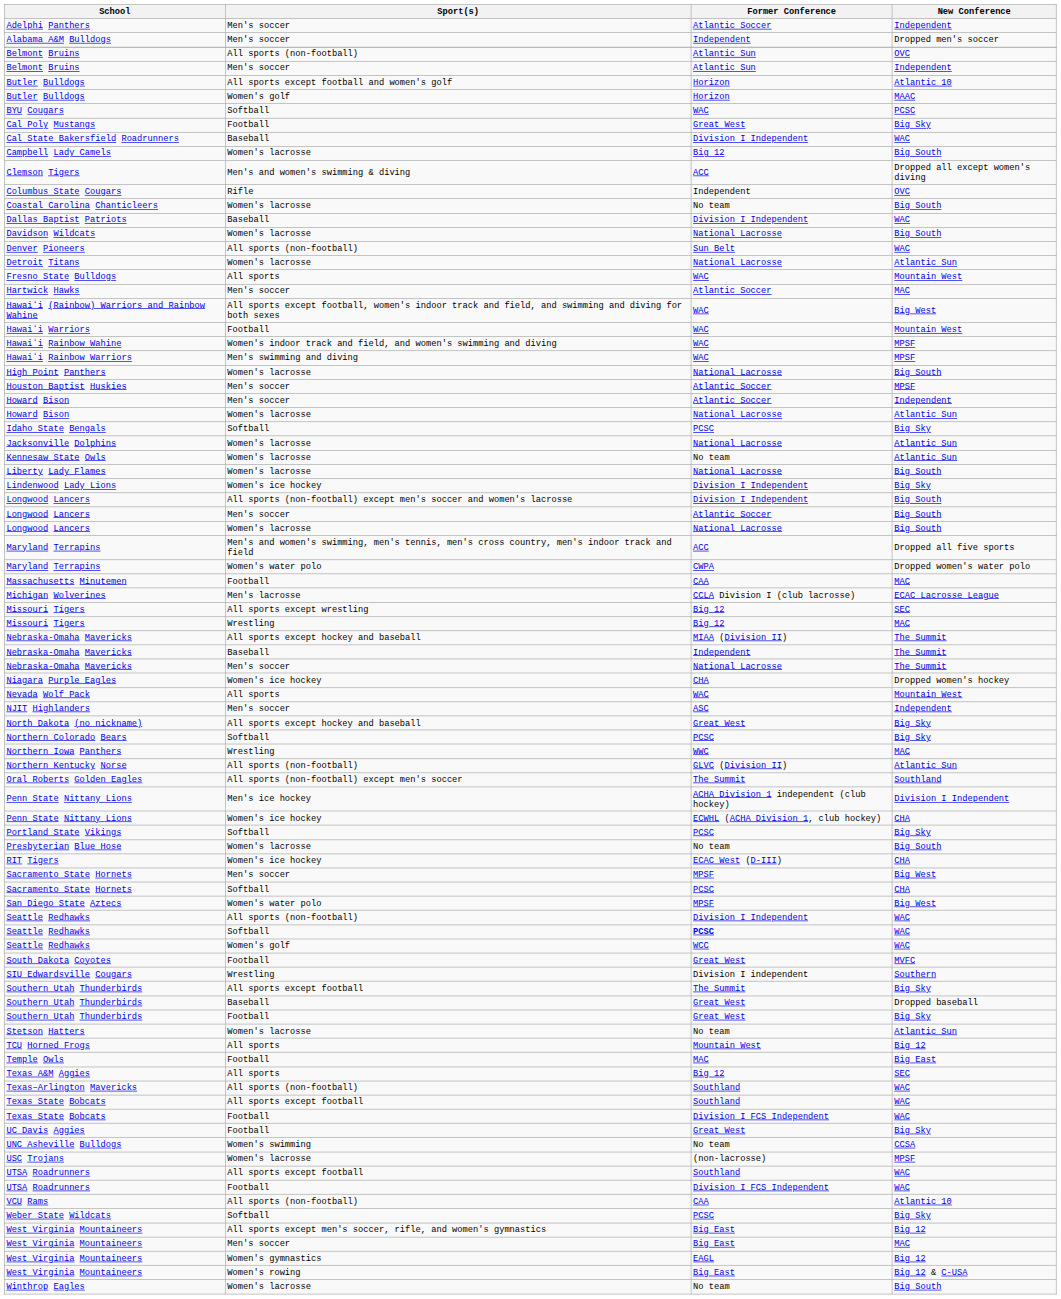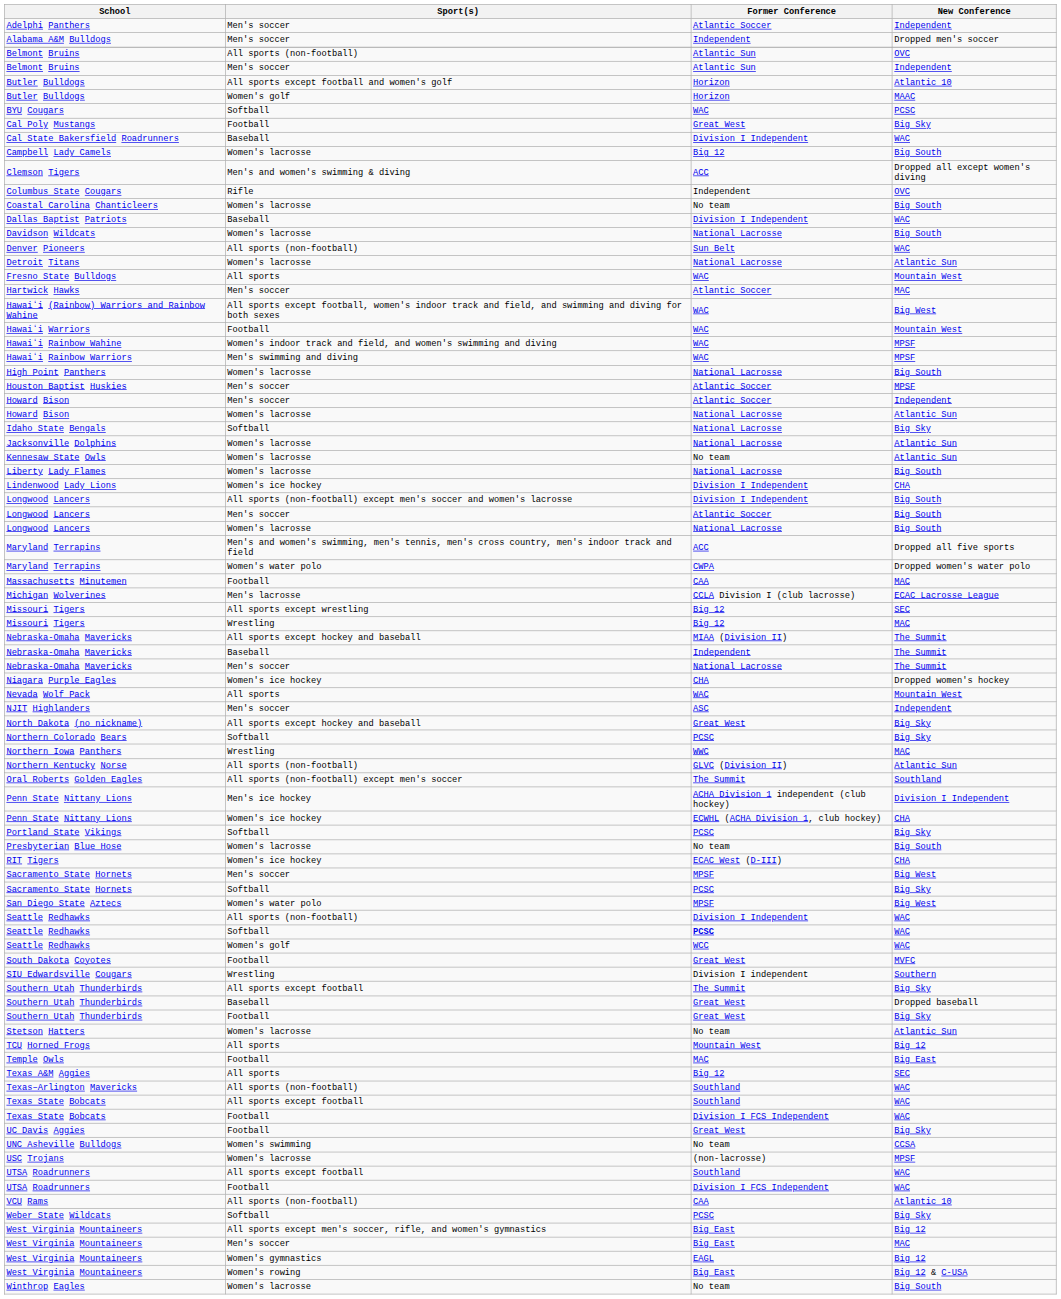 <table class="wikitable sortable">
 <tr>
 <th>School</th>
 <th>Sport(s)</th>
 <th>Former Conference</th>
 <th>New Conference</th>
 </tr>
 <tr>
 <td><a href='#'>Adelphi</a> <a href='#'>Panthers</a></td>
 <td>Men's soccer</td>
 <td><a href='#'>Atlantic Soccer</a></td>
 <td><a href='#'>Independent</a></td>
 </tr>
 <tr>
 <td><a href='#'>Alabama A&M</a> <a href='#'>Bulldogs</a></td>
 <td>Men's soccer</td>
 <td><a href='#'>Independent</a></td>
 <td>Dropped men's soccer</td>
 </tr>
 <tr>
 </tr>
 <tr>
 <td><a href='#'>Belmont</a> <a href='#'>Bruins</a></td>
 <td>All sports (non-football)</td>
 <td><a href='#'>Atlantic Sun</a></td>
 <td><a href='#'>OVC</a></td>
 </tr>
 <tr>
 <td><a href='#'>Belmont</a> <a href='#'>Bruins</a></td>
 <td>Men's soccer</td>
 <td><a href='#'>Atlantic Sun</a></td>
 <td><a href='#'>Independent</a></td>
 </tr>
 <tr>
 <td><a href='#'>Butler</a> <a href='#'>Bulldogs</a></td>
 <td>All sports except football and women's golf</td>
 <td><a href='#'>Horizon</a></td>
 <td><a href='#'>Atlantic 10</a></td>
 </tr>
 <tr>
 <td><a href='#'>Butler</a> <a href='#'>Bulldogs</a></td>
 <td>Women's golf</td>
 <td><a href='#'>Horizon</a></td>
 <td><a href='#'>MAAC</a></td>
 </tr>
 <tr>
 <td><a href='#'>BYU</a> <a href='#'>Cougars</a></td>
 <td>Softball</td>
 <td><a href='#'>WAC</a></td>
 <td><a href='#'>PCSC</a></td>
 </tr>
 <tr>
 <td><a href='#'>Cal Poly</a> <a href='#'>Mustangs</a></td>
 <td>Football</td>
 <td><a href='#'>Great West</a></td>
 <td><a href='#'>Big Sky</a></td>
 </tr>
 <tr>
 <td><a href='#'>Cal State Bakersfield</a> <a href='#'>Roadrunners</a></td>
 <td>Baseball</td>
 <td><a href='#'>Division I Independent</a></td>
 <td><a href='#'>WAC</a></td>
 </tr>
 <tr>
 <td><a href='#'>Campbell</a> <a href='#'>Lady Camels</a></td>
 <td>Women's lacrosse</td>
 <td><a href='#'>Big 12</a></td>
 <td><a href='#'>Big South</a></td>
 </tr>
 <tr>
 <td><a href='#'>Clemson</a> <a href='#'>Tigers</a></td>
 <td>Men's and women's swimming & diving</td>
 <td><a href='#'>ACC</a></td>
 <td>Dropped all except women's diving</td>
 </tr>
 <tr>
 <td><a href='#'>Columbus State</a> <a href='#'>Cougars</a></td>
 <td>Rifle</td>
 <td>Independent</td>
 <td><a href='#'>OVC</a></td>
 </tr>
 <tr>
 <td><a href='#'>Coastal Carolina</a> <a href='#'>Chanticleers</a></td>
 <td>Women's lacrosse</td>
 <td>No team</td>
 <td><a href='#'>Big South</a></td>
 </tr>
 <tr>
 <td><a href='#'>Dallas Baptist</a> <a href='#'>Patriots</a></td>
 <td>Baseball</td>
 <td><a href='#'>Division I Independent</a></td>
 <td><a href='#'>WAC</a></td>
 </tr>
 <tr>
 <td><a href='#'>Davidson</a> <a href='#'>Wildcats</a></td>
 <td>Women's lacrosse</td>
 <td><a href='#'>National Lacrosse</a></td>
 <td><a href='#'>Big South</a></td>
 </tr>
 <tr>
 <td><a href='#'>Denver</a> <a href='#'>Pioneers</a></td>
 <td>All sports (non-football)</td>
 <td><a href='#'>Sun Belt</a></td>
 <td><a href='#'>WAC</a></td>
 </tr>
 <tr>
 <td><a href='#'>Detroit</a> <a href='#'>Titans</a></td>
 <td>Women's lacrosse</td>
 <td><a href='#'>National Lacrosse</a></td>
 <td><a href='#'>Atlantic Sun</a></td>
 </tr>
 <tr>
 <td><a href='#'>Fresno State</a> <a href='#'>Bulldogs</a></td>
 <td>All sports</td>
 <td><a href='#'>WAC</a></td>
 <td><a href='#'>Mountain West</a></td>
 </tr>
 <tr>
 <td><a href='#'>Hartwick</a> <a href='#'>Hawks</a></td>
 <td>Men's soccer</td>
 <td><a href='#'>Atlantic Soccer</a></td>
 <td><a href='#'>MAC</a></td>
 </tr>
 <tr>
 <td><a href='#'>Hawaiʻi</a> <a href='#'>(Rainbow) Warriors and Rainbow Wahine</a></td>
 <td>All sports except football, women's indoor track and field, and swimming and diving for both sexes</td>
 <td><a href='#'>WAC</a></td>
 <td><a href='#'>Big West</a></td>
 </tr>
 <tr>
 <td><a href='#'>Hawaiʻi</a> <a href='#'>Warriors</a></td>
 <td>Football</td>
 <td><a href='#'>WAC</a></td>
 <td><a href='#'>Mountain West</a></td>
 </tr>
 <tr>
 <td><a href='#'>Hawaiʻi</a> <a href='#'>Rainbow Wahine</a></td>
 <td>Women's indoor track and field, and women's swimming and diving</td>
 <td><a href='#'>WAC</a></td>
 <td><a href='#'>MPSF</a></td>
 </tr>
 <tr>
 <td><a href='#'>Hawaiʻi</a> <a href='#'>Rainbow Warriors</a></td>
 <td>Men's swimming and diving</td>
 <td><a href='#'>WAC</a></td>
 <td><a href='#'>MPSF</a></td>
 </tr>
 <tr>
 <td><a href='#'>High Point</a> <a href='#'>Panthers</a></td>
 <td>Women's lacrosse</td>
 <td><a href='#'>National Lacrosse</a></td>
 <td><a href='#'>Big South</a></td>
 </tr>
 <tr>
 <td><a href='#'>Houston Baptist</a> <a href='#'>Huskies</a></td>
 <td>Men's soccer</td>
 <td><a href='#'>Atlantic Soccer</a></td>
 <td><a href='#'>MPSF</a></td>
 </tr>
 <tr>
 <td><a href='#'>Howard</a> <a href='#'>Bison</a></td>
 <td>Men's soccer</td>
 <td><a href='#'>Atlantic Soccer</a></td>
 <td><a href='#'>Independent</a></td>
 </tr>
 <tr>
 <td><a href='#'>Howard</a> <a href='#'>Bison</a></td>
 <td>Women's lacrosse</td>
 <td><a href='#'>National Lacrosse</a></td>
 <td><a href='#'>Atlantic Sun</a></td>
 </tr>
 <tr>
 <td><a href='#'>Idaho State</a> <a href='#'>Bengals</a></td>
 <td>Softball</td>
-<td><a href='#'>PCSC</a></td>
+<td><a href='#'>National Lacrosse</a></td>
 <td><a href='#'>Big Sky</a></td>
 </tr>
 <tr>
 <td><a href='#'>Jacksonville</a> <a href='#'>Dolphins</a></td>
 <td>Women's lacrosse</td>
 <td><a href='#'>National Lacrosse</a></td>
 <td><a href='#'>Atlantic Sun</a></td>
 </tr>
 <tr>
 <td><a href='#'>Kennesaw State</a> <a href='#'>Owls</a></td>
 <td>Women's lacrosse</td>
 <td>No team</td>
 <td><a href='#'>Atlantic Sun</a></td>
 </tr>
 <tr>
 <td><a href='#'>Liberty</a> <a href='#'>Lady Flames</a></td>
 <td>Women's lacrosse</td>
 <td><a href='#'>National Lacrosse</a></td>
 <td><a href='#'>Big South</a></td>
 </tr>
 <tr>
 <td><a href='#'>Lindenwood</a> <a href='#'>Lady Lions</a></td>
 <td>Women's ice hockey</td>
 <td><a href='#'>Division I Independent</a></td>
-<td><a href='#'>Big Sky</a></td>
+<td><a href='#'>CHA</a></td>
 </tr>
 <tr>
 <td><a href='#'>Longwood</a> <a href='#'>Lancers</a></td>
 <td>All sports (non-football) except men's soccer and women's lacrosse</td>
 <td><a href='#'>Division I Independent</a></td>
 <td><a href='#'>Big South</a></td>
 </tr>
 <tr>
 <td><a href='#'>Longwood</a> <a href='#'>Lancers</a></td>
 <td>Men's soccer</td>
 <td><a href='#'>Atlantic Soccer</a></td>
 <td><a href='#'>Big South</a></td>
 </tr>
 <tr>
 <td><a href='#'>Longwood</a> <a href='#'>Lancers</a></td>
 <td>Women's lacrosse</td>
 <td><a href='#'>National Lacrosse</a></td>
 <td><a href='#'>Big South</a></td>
 </tr>
 <tr>
 <td><a href='#'>Maryland</a> <a href='#'>Terrapins</a></td>
 <td>Men's and women's swimming, men's tennis, men's cross country, men's indoor track and field</td>
 <td><a href='#'>ACC</a></td>
 <td>Dropped all five sports</td>
 </tr>
 <tr>
 <td><a href='#'>Maryland</a> <a href='#'>Terrapins</a></td>
 <td>Women's water polo</td>
 <td><a href='#'>CWPA</a></td>
 <td>Dropped women's water polo</td>
 </tr>
 <tr>
 <td><a href='#'>Massachusetts</a> <a href='#'>Minutemen</a></td>
 <td>Football</td>
 <td><a href='#'>CAA</a></td>
 <td><a href='#'>MAC</a></td>
 </tr>
 <tr>
 <td><a href='#'>Michigan</a> <a href='#'>Wolverines</a></td>
 <td>Men's lacrosse</td>
 <td><a href='#'>CCLA</a> Division I (club lacrosse)</td>
 <td><a href='#'>ECAC Lacrosse League</a></td>
 </tr>
 <tr>
 <td><a href='#'>Missouri</a> <a href='#'>Tigers</a></td>
 <td>All sports except wrestling</td>
 <td><a href='#'>Big 12</a></td>
 <td><a href='#'>SEC</a></td>
 </tr>
 <tr>
 <td><a href='#'>Missouri</a> <a href='#'>Tigers</a></td>
 <td>Wrestling</td>
 <td><a href='#'>Big 12</a></td>
 <td><a href='#'>MAC</a></td>
 </tr>
 <tr>
 <td><a href='#'>Nebraska-Omaha</a> <a href='#'>Mavericks</a></td>
 <td>All sports except hockey and baseball</td>
 <td><a href='#'>MIAA</a> (<a href='#'>Division II</a>)</td>
 <td><a href='#'>The Summit</a></td>
 </tr>
 <tr>
 <td><a href='#'>Nebraska-Omaha</a> <a href='#'>Mavericks</a></td>
 <td>Baseball</td>
 <td><a href='#'>Independent</a></td>
 <td><a href='#'>The Summit</a></td>
 </tr>
 <tr>
 <td><a href='#'>Nebraska-Omaha</a> <a href='#'>Mavericks</a></td>
 <td>Men's soccer</td>
 <td><a href='#'>National Lacrosse</a></td>
 <td><a href='#'>The Summit</a></td>
 </tr>
 <tr>
 <td><a href='#'>Niagara</a> <a href='#'>Purple Eagles</a></td>
 <td>Women's ice hockey</td>
 <td><a href='#'>CHA</a></td>
 <td>Dropped women's hockey</td>
 </tr>
 <tr>
 <td><a href='#'>Nevada</a> <a href='#'>Wolf Pack</a></td>
 <td>All sports</td>
 <td><a href='#'>WAC</a></td>
 <td><a href='#'>Mountain West</a></td>
 </tr>
 <tr>
 <td><a href='#'>NJIT</a> <a href='#'>Highlanders</a></td>
 <td>Men's soccer</td>
 <td><a href='#'>ASC</a></td>
 <td><a href='#'>Independent</a></td>
 </tr>
 <tr>
 <td><a href='#'>North Dakota</a> <a href='#'>(no nickname)</a></td>
 <td>All sports except hockey and baseball</td>
 <td><a href='#'>Great West</a></td>
 <td><a href='#'>Big Sky</a></td>
 </tr>
 <tr>
 <td><a href='#'>Northern Colorado</a> <a href='#'>Bears</a></td>
 <td>Softball</td>
 <td><a href='#'>PCSC</a></td>
 <td><a href='#'>Big Sky</a></td>
 </tr>
 <tr>
 <td><a href='#'>Northern Iowa</a> <a href='#'>Panthers</a></td>
 <td>Wrestling</td>
 <td><a href='#'>WWC</a></td>
 <td><a href='#'>MAC</a></td>
 </tr>
 <tr>
 <td><a href='#'>Northern Kentucky</a> <a href='#'>Norse</a></td>
 <td>All sports (non-football)</td>
 <td><a href='#'>GLVC</a> (<a href='#'>Division II</a>)</td>
 <td><a href='#'>Atlantic Sun</a></td>
 </tr>
 <tr>
 <td><a href='#'>Oral Roberts</a> <a href='#'>Golden Eagles</a></td>
 <td>All sports (non-football) except men's soccer</td>
 <td><a href='#'>The Summit</a></td>
 <td><a href='#'>Southland</a></td>
 </tr>
 <tr>
 <td><a href='#'>Penn State</a> <a href='#'>Nittany Lions</a></td>
 <td>Men's ice hockey</td>
 <td><a href='#'>ACHA Division 1</a> independent (club hockey)</td>
 <td><a href='#'>Division I Independent</a></td>
 </tr>
 <tr>
 <td><a href='#'>Penn State</a> <a href='#'>Nittany Lions</a></td>
 <td>Women's ice hockey</td>
 <td><a href='#'>ECWHL</a> (<a href='#'>ACHA Division 1</a>, club hockey)</td>
 <td><a href='#'>CHA</a></td>
 </tr>
 <tr>
 <td><a href='#'>Portland State</a> <a href='#'>Vikings</a></td>
 <td>Softball</td>
 <td><a href='#'>PCSC</a></td>
 <td><a href='#'>Big Sky</a></td>
 </tr>
 <tr>
 <td><a href='#'>Presbyterian</a> <a href='#'>Blue Hose</a></td>
 <td>Women's lacrosse</td>
 <td>No team</td>
 <td><a href='#'>Big South</a></td>
 </tr>
 <tr>
 <td><a href='#'>RIT</a> <a href='#'>Tigers</a></td>
 <td>Women's ice hockey</td>
 <td><a href='#'>ECAC West</a> (<a href='#'>D-III</a>)</td>
 <td><a href='#'>CHA</a></td>
 </tr>
 <tr>
 <td><a href='#'>Sacramento State</a> <a href='#'>Hornets</a></td>
 <td>Men's soccer</td>
 <td><a href='#'>MPSF</a></td>
 <td><a href='#'>Big West</a></td>
 </tr>
 <tr>
 <td><a href='#'>Sacramento State</a> <a href='#'>Hornets</a></td>
 <td>Softball</td>
 <td><a href='#'>PCSC</a></td>
-<td><a href='#'>CHA</a></td>
+<td><a href='#'>Big Sky</a></td>
 </tr>
 <tr>
 <td><a href='#'>San Diego State</a> <a href='#'>Aztecs</a></td>
 <td>Women's water polo</td>
 <td><a href='#'>MPSF</a></td>
 <td><a href='#'>Big West</a></td>
 </tr>
 <tr>
 <td><a href='#'>Seattle</a> <a href='#'>Redhawks</a></td>
 <td>All sports (non-football)</td>
 <td><a href='#'>Division I Independent</a></td>
 <td><a href='#'>WAC</a></td>
 </tr>
 <tr>
 <td><a href='#'>Seattle</a> <a href='#'>Redhawks</a></td>
 <td>Softball</td>
 <td><strong><a href='#'>PCSC</a></strong></td>
 <td><a href='#'>WAC</a></td>
 </tr>
 <tr>
 <td><a href='#'>Seattle</a> <a href='#'>Redhawks</a></td>
 <td>Women's golf</td>
 <td><a href='#'>WCC</a></td>
 <td><a href='#'>WAC</a></td>
 </tr>
 <tr>
 <td><a href='#'>South Dakota</a> <a href='#'>Coyotes</a></td>
 <td>Football</td>
 <td><a href='#'>Great West</a></td>
 <td><a href='#'>MVFC</a></td>
 </tr>
 <tr>
 <td><a href='#'>SIU Edwardsville</a> <a href='#'>Cougars</a></td>
 <td>Wrestling</td>
 <td>Division I independent</td>
 <td><a href='#'>Southern</a></td>
 </tr>
 <tr>
 <td><a href='#'>Southern Utah</a> <a href='#'>Thunderbirds</a></td>
 <td>All sports except football</td>
 <td><a href='#'>The Summit</a></td>
 <td><a href='#'>Big Sky</a></td>
 </tr>
 <tr>
 <td><a href='#'>Southern Utah</a> <a href='#'>Thunderbirds</a></td>
 <td>Baseball</td>
 <td><a href='#'>Great West</a></td>
 <td>Dropped baseball</td>
 </tr>
 <tr>
 <td><a href='#'>Southern Utah</a> <a href='#'>Thunderbirds</a></td>
 <td>Football</td>
 <td><a href='#'>Great West</a></td>
 <td><a href='#'>Big Sky</a></td>
 </tr>
 <tr>
 <td><a href='#'>Stetson</a> <a href='#'>Hatters</a></td>
 <td>Women's lacrosse</td>
 <td>No team</td>
 <td><a href='#'>Atlantic Sun</a></td>
 </tr>
 <tr>
 <td><a href='#'>TCU</a> <a href='#'>Horned Frogs</a></td>
 <td>All sports</td>
 <td><a href='#'>Mountain West</a></td>
 <td><a href='#'>Big 12</a></td>
 </tr>
 <tr>
 <td><a href='#'>Temple</a> <a href='#'>Owls</a></td>
 <td>Football</td>
 <td><a href='#'>MAC</a></td>
 <td><a href='#'>Big East</a></td>
 </tr>
 <tr>
 <td><a href='#'>Texas A&M</a> <a href='#'>Aggies</a></td>
 <td>All sports</td>
 <td><a href='#'>Big 12</a></td>
 <td><a href='#'>SEC</a></td>
 </tr>
 <tr>
 <td><a href='#'>Texas–Arlington</a> <a href='#'>Mavericks</a></td>
 <td>All sports (non-football)</td>
 <td><a href='#'>Southland</a></td>
 <td><a href='#'>WAC</a></td>
 </tr>
 <tr>
 <td><a href='#'>Texas State</a> <a href='#'>Bobcats</a></td>
 <td>All sports except football</td>
 <td><a href='#'>Southland</a></td>
 <td><a href='#'>WAC</a></td>
 </tr>
 <tr>
 <td><a href='#'>Texas State</a> <a href='#'>Bobcats</a></td>
 <td>Football</td>
 <td><a href='#'>Division I FCS Independent</a></td>
 <td><a href='#'>WAC</a></td>
 </tr>
 <tr>
 <td><a href='#'>UC Davis</a> <a href='#'>Aggies</a></td>
 <td>Football</td>
 <td><a href='#'>Great West</a></td>
 <td><a href='#'>Big Sky</a></td>
 </tr>
 <tr>
 <td><a href='#'>UNC Asheville</a> <a href='#'>Bulldogs</a></td>
 <td>Women's swimming</td>
 <td>No team</td>
 <td><a href='#'>CCSA</a></td>
 </tr>
 <tr>
 <td><a href='#'>USC</a> <a href='#'>Trojans</a></td>
 <td>Women's lacrosse</td>
 <td>(non-lacrosse)</td>
 <td><a href='#'>MPSF</a></td>
 </tr>
 <tr>
 <td><a href='#'>UTSA</a> <a href='#'>Roadrunners</a></td>
 <td>All sports except football</td>
 <td><a href='#'>Southland</a></td>
 <td><a href='#'>WAC</a></td>
 </tr>
 <tr>
 <td><a href='#'>UTSA</a> <a href='#'>Roadrunners</a></td>
 <td>Football</td>
 <td><a href='#'>Division I FCS Independent</a></td>
 <td><a href='#'>WAC</a></td>
 </tr>
 <tr>
 <td><a href='#'>VCU</a> <a href='#'>Rams</a></td>
 <td>All sports (non-football)</td>
 <td><a href='#'>CAA</a></td>
 <td><a href='#'>Atlantic 10</a></td>
 </tr>
 <tr>
 <td><a href='#'>Weber State</a> <a href='#'>Wildcats</a></td>
 <td>Softball</td>
 <td><a href='#'>PCSC</a></td>
 <td><a href='#'>Big Sky</a></td>
 </tr>
 <tr>
 <td><a href='#'>West Virginia</a> <a href='#'>Mountaineers</a></td>
 <td>All sports except men's soccer, rifle, and women's gymnastics</td>
 <td><a href='#'>Big East</a></td>
 <td><a href='#'>Big 12</a></td>
 </tr>
 <tr>
 <td><a href='#'>West Virginia</a> <a href='#'>Mountaineers</a></td>
 <td>Men's soccer</td>
 <td><a href='#'>Big East</a></td>
 <td><a href='#'>MAC</a></td>
 </tr>
 <tr>
 <td><a href='#'>West Virginia</a> <a href='#'>Mountaineers</a></td>
 <td>Women's gymnastics</td>
 <td><a href='#'>EAGL</a></td>
 <td><a href='#'>Big 12</a></td>
 </tr>
 <tr>
 <td><a href='#'>West Virginia</a> <a href='#'>Mountaineers</a></td>
 <td>Women's rowing</td>
 <td><a href='#'>Big East</a></td>
 <td><a href='#'>Big 12</a> & <a href='#'>C-USA</a></td>
 </tr>
 <tr>
 <td><a href='#'>Winthrop</a> <a href='#'>Eagles</a></td>
 <td>Women's lacrosse</td>
 <td>No team</td>
 <td><a href='#'>Big South</a></td>
 </tr>
 </table>
